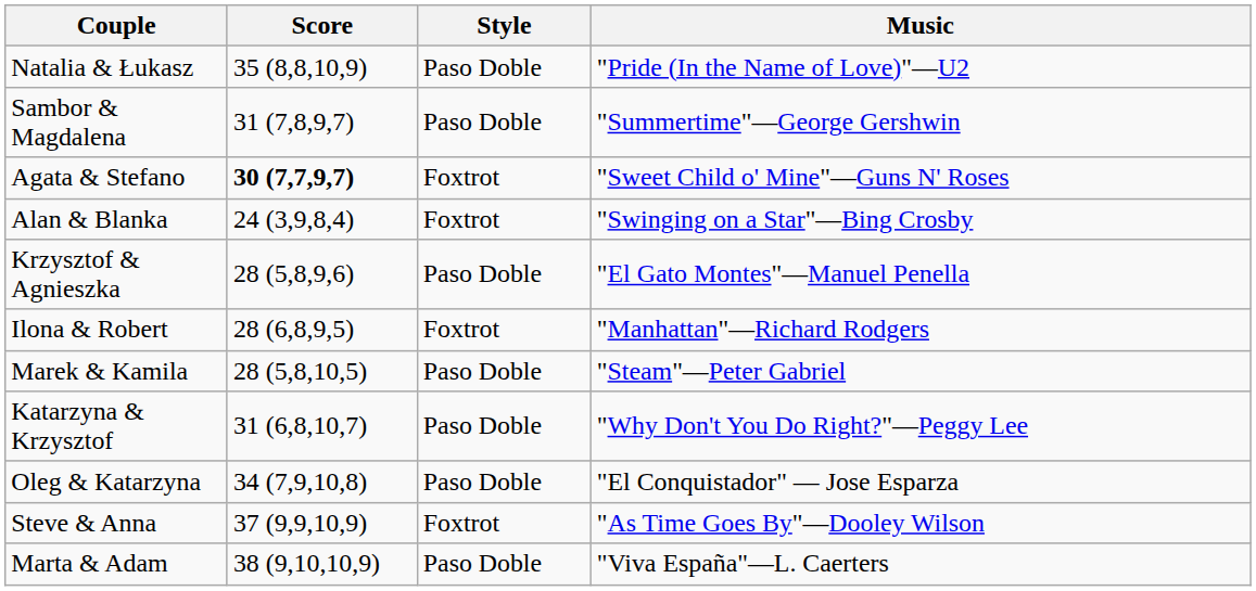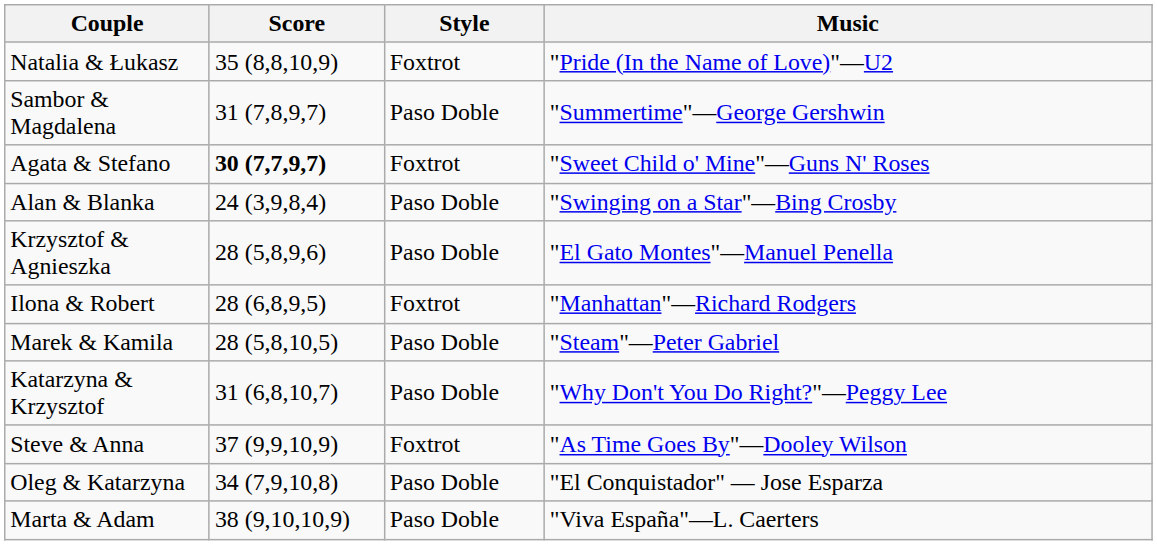 <table class="wikitable">
 <tr>
 <th width="130">Couple</th>
 <th width="110">Score</th>
 <th width="100">Style</th>
 <th width="400">Music</th>
 </tr>
 <tr>
 <td>Natalia & Łukasz</td>
 <td>35 (8,8,10,9)</td>
-<td>Paso Doble</td>
+<td>Foxtrot</td>
 <td>"<a href='#'>Pride (In the Name of Love)</a>"—<a href='#'>U2</a></td>
 </tr>
 <tr>
 <td>Sambor & Magdalena</td>
 <td>31 (7,8,9,7)</td>
 <td>Paso Doble</td>
 <td>"<a href='#'>Summertime</a>"—<a href='#'>George Gershwin</a></td>
 </tr>
 <tr>
 <td>Agata & Stefano</td>
 <td><strong>30 (7,7,9,7)</strong></td>
 <td>Foxtrot</td>
 <td>"<a href='#'>Sweet Child o' Mine</a>"—<a href='#'>Guns N' Roses</a></td>
 </tr>
 <tr>
 <td>Alan & Blanka</td>
 <td>24 (3,9,8,4)</td>
-<td>Foxtrot</td>
+<td>Paso Doble</td>
 <td>"<a href='#'>Swinging on a Star</a>"—<a href='#'>Bing Crosby</a></td>
 </tr>
 <tr>
 <td>Krzysztof & Agnieszka</td>
 <td>28 (5,8,9,6)</td>
 <td>Paso Doble</td>
 <td>"<a href='#'>El Gato Montes</a>"—<a href='#'>Manuel Penella</a></td>
 </tr>
 <tr>
 <td>Ilona & Robert</td>
 <td>28 (6,8,9,5)</td>
 <td>Foxtrot</td>
 <td>"<a href='#'>Manhattan</a>"—<a href='#'>Richard Rodgers</a></td>
 </tr>
 <tr>
 <td>Marek & Kamila</td>
 <td>28 (5,8,10,5)</td>
 <td>Paso Doble</td>
 <td>"<a href='#'>Steam</a>"—<a href='#'>Peter Gabriel</a></td>
 </tr>
 <tr>
 <td>Katarzyna & Krzysztof</td>
 <td>31 (6,8,10,7)</td>
 <td>Paso Doble</td>
 <td>"<a href='#'>Why Don't You Do Right?</a>"—<a href='#'>Peggy Lee</a></td>
 </tr>
 <tr>
+<td>Steve & Anna</td>
+<td>37 (9,9,10,9)</td>
+<td>Foxtrot</td>
+<td>"<a href='#'>As Time Goes By</a>"—<a href='#'>Dooley Wilson</a></td>
+</tr>
+<tr>
 <td>Oleg & Katarzyna</td>
 <td>34 (7,9,10,8)</td>
 <td>Paso Doble</td>
 <td>"El Conquistador" — Jose Esparza</td>
-</tr>
-<tr>
-<td>Steve & Anna</td>
-<td>37 (9,9,10,9)</td>
-<td>Foxtrot</td>
-<td>"<a href='#'>As Time Goes By</a>"—<a href='#'>Dooley Wilson</a></td>
 </tr>
 <tr>
 <td>Marta & Adam</td>
 <td>38 (9,10,10,9)</td>
 <td>Paso Doble</td>
 <td>"Viva España"—L. Caerters</td>
 </tr>
 </table>
